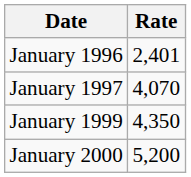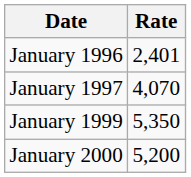 <table class="wikitable" style="text-align:center">
 <tr>
 <th>Date</th>
 <th>Rate</th>
 </tr>
 <tr>
 <td>January 1996</td>
 <td>2,401</td>
 </tr>
 <tr>
 <td>January 1997</td>
 <td>4,070</td>
 </tr>
 <tr>
 <td>January 1999</td>
-<td>4,350</td>
+<td>5,350</td>
 </tr>
 <tr>
 <td>January 2000</td>
 <td>5,200</td>
 </tr>
 </table>
